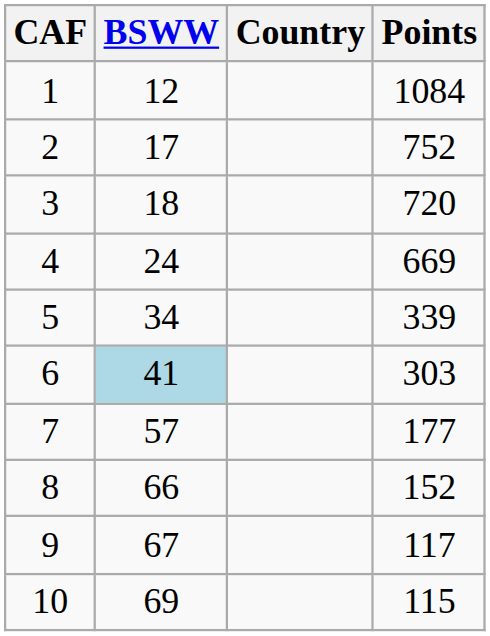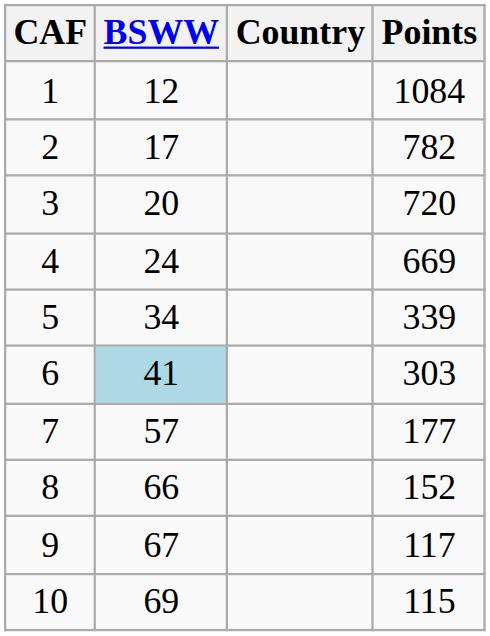 <table class="wikitable" style="text-align:center">
 <tr>
 <th>CAF</th>
 <th><a href='#'>BSWW</a></th>
 <th>Country</th>
 <th>Points</th>
 </tr>
 <tr>
 <td>1</td>
 <td>12</td>
 <td align=left></td>
 <td>1084</td>
 </tr>
 <tr>
 <td>2</td>
 <td>17</td>
 <td align=left></td>
-<td>752</td>
+<td>782</td>
 </tr>
 <tr>
 <td>3</td>
-<td>18</td>
+<td>20</td>
 <td align=left></td>
 <td>720</td>
 </tr>
 <tr>
 <td>4</td>
 <td>24</td>
 <td align=left></td>
 <td>669</td>
 </tr>
 <tr>
 <td>5</td>
 <td>34</td>
 <td align=left></td>
 <td>339</td>
 </tr>
 <tr>
 <td>6</td>
 <td style="background: lightblue;">41</td>
 <td align=left></td>
 <td>303</td>
 </tr>
 <tr>
 <td>7</td>
 <td>57</td>
 <td align=left></td>
 <td>177</td>
 </tr>
 <tr>
 <td>8</td>
 <td>66</td>
 <td align=left></td>
 <td>152</td>
 </tr>
 <tr>
 <td>9</td>
 <td>67</td>
 <td align=left></td>
 <td>117</td>
 </tr>
 <tr>
 <td>10</td>
 <td>69</td>
 <td align=left></td>
 <td>115</td>
 </tr>
 </table>
